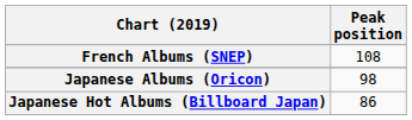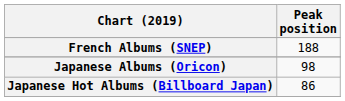 <table class="wikitable sortable plainrowheaders" style="text-align:center">
 <tr>
 <th>Chart (2019)</th>
 <th>Peak<br>position</th>
 </tr>
 <tr>
 </tr>
 <tr>
 </tr>
 <tr>
 <th scope="row">French Albums (<a href='#'>SNEP</a>)</th>
-<td>108</td>
+<td>188</td>
 </tr>
 <tr>
 </tr>
 <tr>
 <th scope="row">Japanese Albums (<a href='#'>Oricon</a>)</th>
 <td>98</td>
 </tr>
 <tr>
 <th scope="row">Japanese Hot Albums (<a href='#'>Billboard Japan</a>)</th>
 <td>86</td>
 </tr>
 <tr>
 </tr>
 <tr>
 </tr>
 <tr>
 </tr>
 </table>
